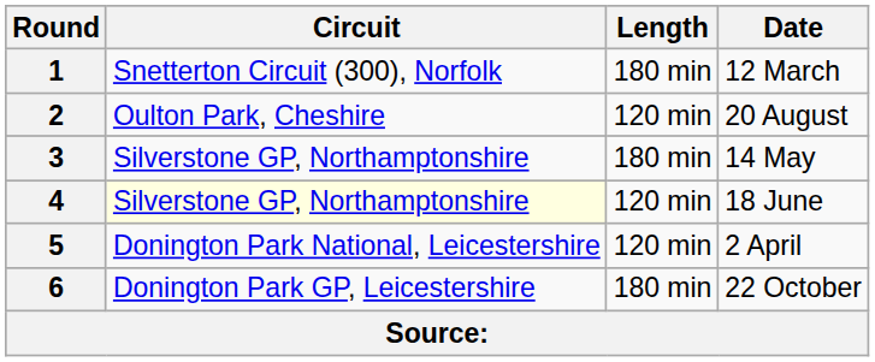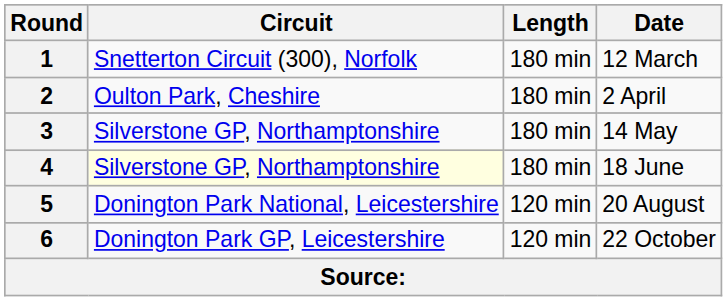 <table class="wikitable" style="font-size: 85%;">
 <tr>
 <th>Round</th>
 <th>Circuit</th>
 <th>Length</th>
 <th>Date</th>
 </tr>
 <tr>
 <th>1</th>
 <td><a href='#'>Snetterton Circuit</a> (300), <a href='#'>Norfolk</a></td>
 <td>180 min</td>
 <td>12 March</td>
 </tr>
 <tr>
 <th>2</th>
 <td><a href='#'>Oulton Park</a>, <a href='#'>Cheshire</a></td>
-<td>120 min</td>
-<td>20 August</td>
+<td>180 min</td>
+<td>2 April</td>
 </tr>
 <tr>
 <th>3</th>
 <td><a href='#'>Silverstone GP</a>, <a href='#'>Northamptonshire</a></td>
 <td>180 min</td>
 <td>14 May</td>
 </tr>
 <tr>
 <th>4</th>
 <td style="background: lightyellow;"><a href='#'>Silverstone GP</a>, <a href='#'>Northamptonshire</a></td>
-<td>120 min</td>
+<td>180 min</td>
 <td>18 June</td>
 </tr>
 <tr>
 <th>5</th>
 <td><a href='#'>Donington Park National</a>, <a href='#'>Leicestershire</a></td>
 <td>120 min</td>
-<td>2 April</td>
+<td>20 August</td>
 </tr>
 <tr>
 <th>6</th>
 <td><a href='#'>Donington Park GP</a>, <a href='#'>Leicestershire</a></td>
-<td>180 min</td>
+<td>120 min</td>
 <td>22 October</td>
 </tr>
 <tr>
 <th colspan=4>Source:</th>
 </tr>
 </table>
